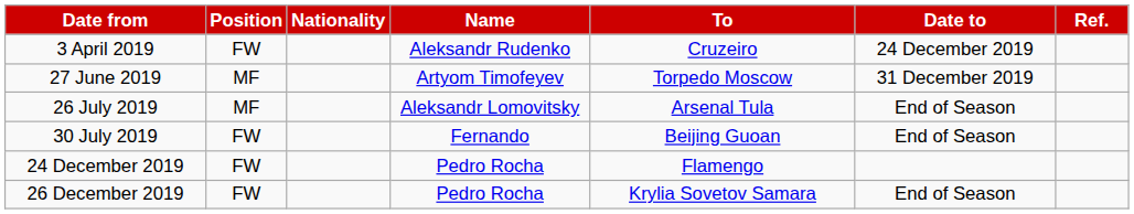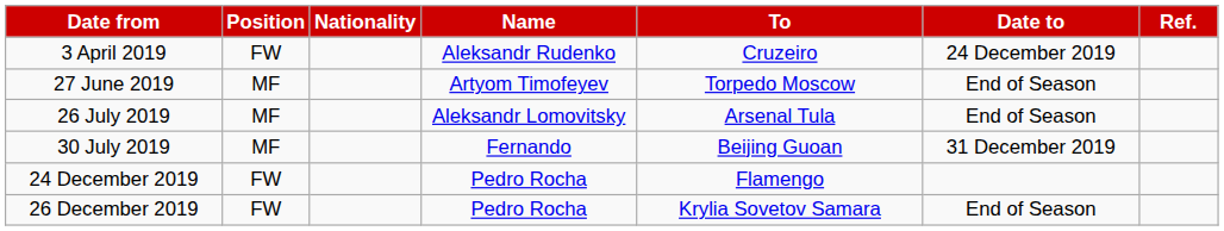 <table class="wikitable" style="text-align:center; font-size:90%; ">
 <tr>
 <th style="background:#CD0000; color:white; width:150px;">Date from</th>
 <th style="background:#CD0000; color:white; width:50px;">Position</th>
 <th style="background:#CD0000; color:white; width:50px;">Nationality</th>
 <th style="background:#CD0000; color:white; width:150px;">Name</th>
 <th style="background:#CD0000; color:white; width:200px;">To</th>
 <th style="background:#CD0000; color:white; width:150px;">Date to</th>
 <th style="background:#CD0000; color:white; width:50px;">Ref.</th>
 </tr>
 <tr>
 <td>3 April 2019</td>
 <td>FW</td>
 <td></td>
 <td><a href='#'>Aleksandr Rudenko</a></td>
 <td><a href='#'>Cruzeiro</a></td>
 <td>24 December 2019</td>
 <td></td>
 </tr>
 <tr>
 <td>27 June 2019</td>
 <td>MF</td>
 <td></td>
 <td><a href='#'>Artyom Timofeyev</a></td>
 <td><a href='#'>Torpedo Moscow</a></td>
-<td>31 December 2019</td>
+<td>End of Season</td>
 <td></td>
 </tr>
 <tr>
 <td>26 July 2019</td>
 <td>MF</td>
 <td></td>
 <td><a href='#'>Aleksandr Lomovitsky</a></td>
 <td><a href='#'>Arsenal Tula</a></td>
 <td>End of Season</td>
 <td></td>
 </tr>
 <tr>
 <td>30 July 2019</td>
-<td>FW</td>
+<td>MF</td>
 <td></td>
 <td><a href='#'>Fernando</a></td>
 <td><a href='#'>Beijing Guoan</a></td>
-<td>End of Season</td>
+<td>31 December 2019</td>
 <td></td>
 </tr>
 <tr>
 <td>24 December 2019</td>
 <td>FW</td>
 <td></td>
 <td><a href='#'>Pedro Rocha</a></td>
 <td><a href='#'>Flamengo</a></td>
 <td></td>
 <td></td>
 </tr>
 <tr>
 <td>26 December 2019</td>
 <td>FW</td>
 <td></td>
 <td><a href='#'>Pedro Rocha</a></td>
 <td><a href='#'>Krylia Sovetov Samara</a></td>
 <td>End of Season</td>
 <td></td>
 </tr>
 </table>
